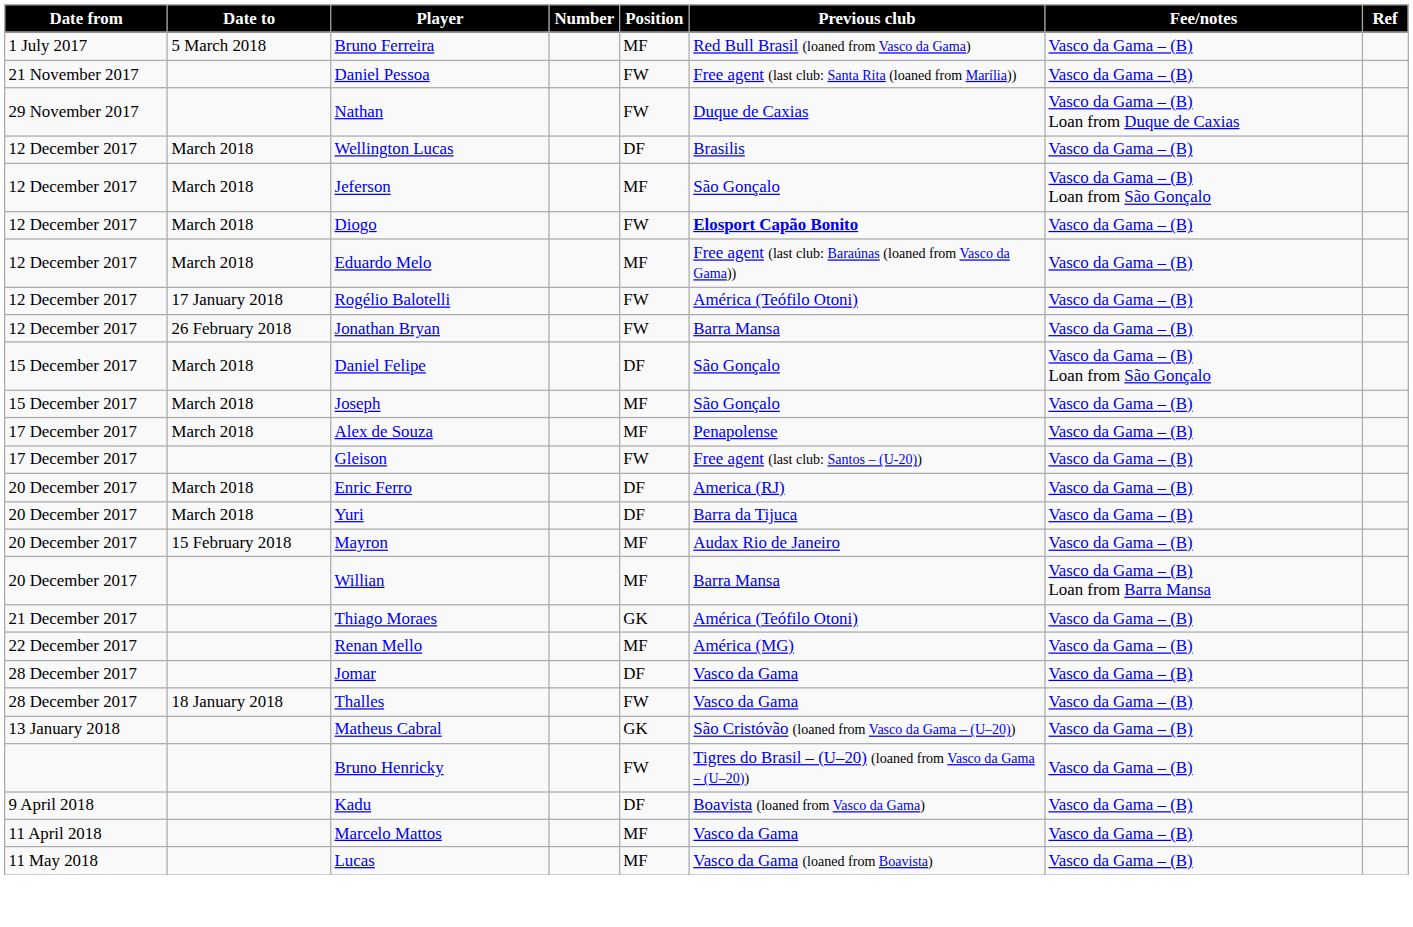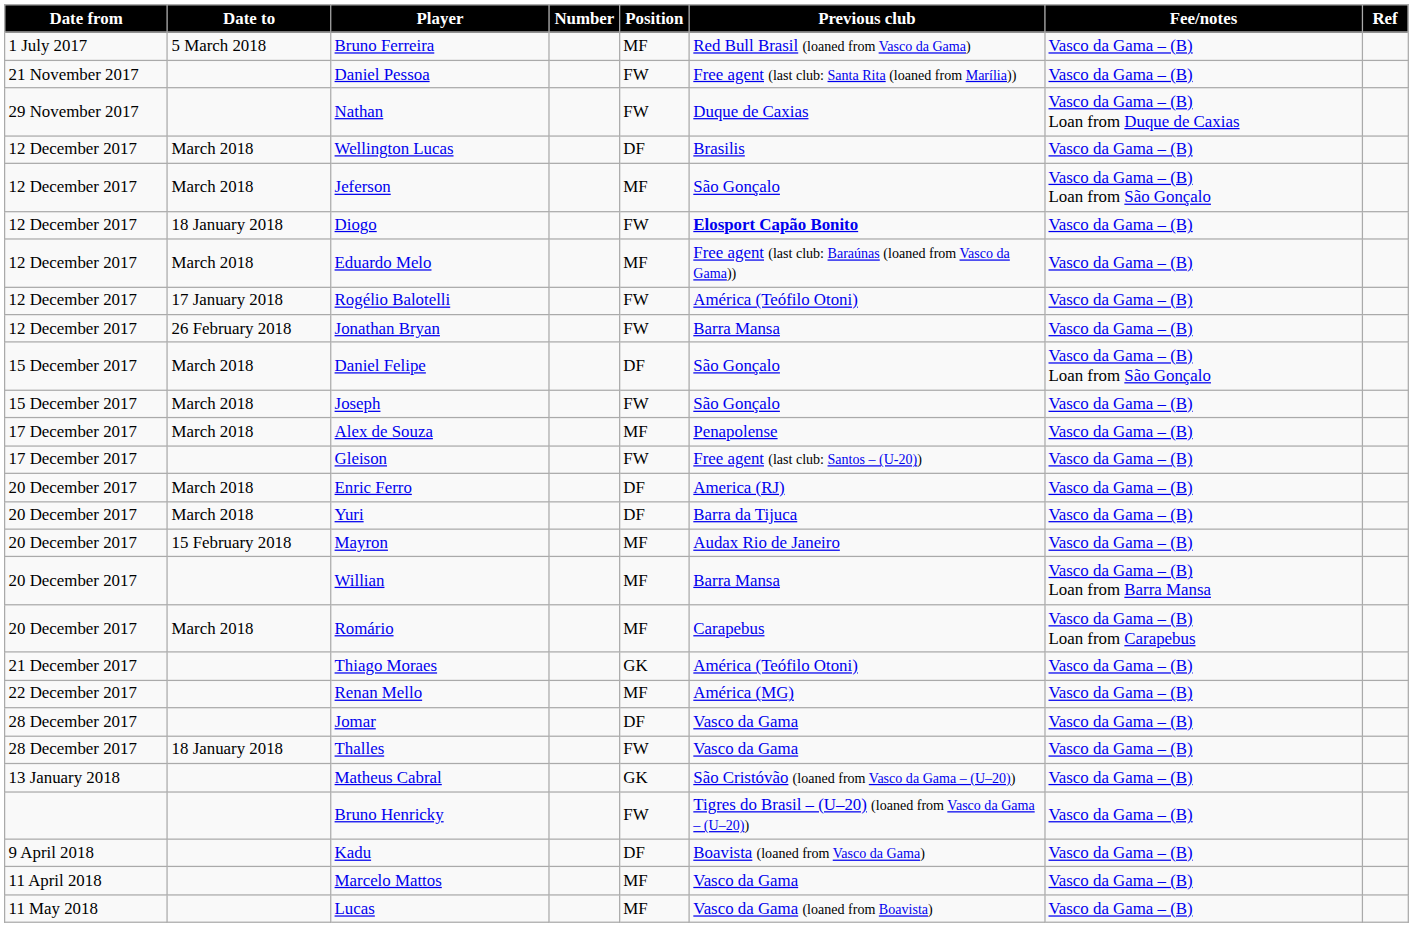 <table class="wikitable" style="text-align:left; font-size:85%;">
 <tr>
 <th style="background:#000000; color:white; width:125px;">Date from</th>
 <th style="background:#000000; color:white; width:125px;">Date to</th>
 <th style="background:#000000; color:white; width:170px;">Player</th>
 <th style="background:#000000; color:white; width:50px;">Number</th>
 <th style="background:#000000; color:white; width:50px;">Position</th>
 <th style="background:#000000; color:white; width:280px;">Previous club</th>
 <th style="background:#000000; color:white; width:250px;">Fee/notes</th>
 <th style="background:#000000; color:white; width:30px;">Ref</th>
 </tr>
 <tr>
 <td>1 July 2017</td>
 <td>5 March 2018</td>
 <td> <a href='#'>Bruno Ferreira</a></td>
 <td></td>
 <td>MF</td>
 <td> <a href='#'>Red Bull Brasil</a> <small>(loaned from <a href='#'>Vasco da Gama</a>)</small></td>
 <td><a href='#'>Vasco da Gama – (B)</a></td>
 <td></td>
 </tr>
 <tr>
 <td>21 November 2017</td>
 <td></td>
 <td> <a href='#'>Daniel Pessoa</a></td>
 <td></td>
 <td>FW</td>
 <td><a href='#'>Free agent</a> <small>(last club:  <a href='#'>Santa Rita</a> (loaned from <a href='#'>Marília</a>))</small></td>
 <td><a href='#'>Vasco da Gama – (B)</a></td>
 <td></td>
 </tr>
 <tr>
 <td>29 November 2017</td>
 <td></td>
 <td> <a href='#'>Nathan</a></td>
 <td></td>
 <td>FW</td>
 <td> <a href='#'>Duque de Caxias</a></td>
 <td><a href='#'>Vasco da Gama – (B)</a><br>Loan from <a href='#'>Duque de Caxias</a></td>
 <td></td>
 </tr>
 <tr>
 <td>12 December 2017</td>
 <td>March 2018</td>
 <td> <a href='#'>Wellington Lucas</a></td>
 <td></td>
 <td>DF</td>
 <td> <a href='#'>Brasilis</a></td>
 <td><a href='#'>Vasco da Gama – (B)</a></td>
 <td></td>
 </tr>
 <tr>
 <td>12 December 2017</td>
 <td>March 2018</td>
 <td> <a href='#'>Jeferson</a></td>
 <td></td>
 <td>MF</td>
 <td> <a href='#'>São Gonçalo</a></td>
 <td><a href='#'>Vasco da Gama – (B)</a><br>Loan from <a href='#'>São Gonçalo</a></td>
 <td></td>
 </tr>
 <tr>
 <td>12 December 2017</td>
-<td>March 2018</td>
+<td>18 January 2018</td>
 <td> <a href='#'>Diogo</a></td>
 <td></td>
 <td>FW</td>
 <td><strong> <a href='#'>Elosport Capão Bonito</a></strong></td>
 <td><a href='#'>Vasco da Gama – (B)</a></td>
 <td></td>
 </tr>
 <tr>
 <td>12 December 2017</td>
 <td>March 2018</td>
 <td> <a href='#'>Eduardo Melo</a></td>
 <td></td>
 <td>MF</td>
 <td><a href='#'>Free agent</a> <small>(last club:  <a href='#'>Baraúnas</a> (loaned from <a href='#'>Vasco da Gama</a>))</small></td>
 <td><a href='#'>Vasco da Gama – (B)</a></td>
 <td></td>
 </tr>
 <tr>
 <td>12 December 2017</td>
 <td>17 January 2018</td>
 <td> <a href='#'>Rogélio Balotelli</a></td>
 <td></td>
 <td>FW</td>
 <td> <a href='#'>América (Teófilo Otoni)</a></td>
 <td><a href='#'>Vasco da Gama – (B)</a></td>
 <td></td>
 </tr>
 <tr>
 <td>12 December 2017</td>
 <td>26 February 2018</td>
 <td> <a href='#'>Jonathan Bryan</a></td>
 <td></td>
 <td>FW</td>
 <td> <a href='#'>Barra Mansa</a></td>
 <td><a href='#'>Vasco da Gama – (B)</a></td>
 <td></td>
 </tr>
 <tr>
 <td>15 December 2017</td>
 <td>March 2018</td>
 <td> <a href='#'>Daniel Felipe</a></td>
 <td></td>
 <td>DF</td>
 <td> <a href='#'>São Gonçalo</a></td>
 <td><a href='#'>Vasco da Gama – (B)</a><br>Loan from <a href='#'>São Gonçalo</a></td>
 <td></td>
 </tr>
 <tr>
 <td>15 December 2017</td>
 <td>March 2018</td>
 <td> <a href='#'>Joseph</a></td>
 <td></td>
-<td>MF</td>
+<td>FW</td>
 <td> <a href='#'>São Gonçalo</a></td>
 <td><a href='#'>Vasco da Gama – (B)</a></td>
 <td></td>
 </tr>
 <tr>
 <td>17 December 2017</td>
 <td>March 2018</td>
 <td> <a href='#'>Alex de Souza</a></td>
 <td></td>
 <td>MF</td>
 <td> <a href='#'>Penapolense</a></td>
 <td><a href='#'>Vasco da Gama – (B)</a></td>
 <td></td>
 </tr>
 <tr>
 <td>17 December 2017</td>
 <td></td>
 <td> <a href='#'>Gleison</a></td>
 <td></td>
 <td>FW</td>
 <td><a href='#'>Free agent</a> <small>(last club:  <a href='#'>Santos – (U-20)</a>)</small></td>
 <td><a href='#'>Vasco da Gama – (B)</a></td>
 <td></td>
 </tr>
 <tr>
 <td>20 December 2017</td>
 <td>March 2018</td>
 <td> <a href='#'>Enric Ferro</a></td>
 <td></td>
 <td>DF</td>
 <td> <a href='#'>America (RJ)</a></td>
 <td><a href='#'>Vasco da Gama – (B)</a></td>
 <td></td>
 </tr>
 <tr>
 <td>20 December 2017</td>
 <td>March 2018</td>
 <td> <a href='#'>Yuri</a></td>
 <td></td>
 <td>DF</td>
 <td> <a href='#'>Barra da Tijuca</a></td>
 <td><a href='#'>Vasco da Gama – (B)</a></td>
 <td></td>
 </tr>
 <tr>
 <td>20 December 2017</td>
 <td>15 February 2018</td>
 <td> <a href='#'>Mayron</a></td>
 <td></td>
 <td>MF</td>
 <td> <a href='#'>Audax Rio de Janeiro</a></td>
 <td><a href='#'>Vasco da Gama – (B)</a></td>
 <td></td>
 </tr>
 <tr>
 <td>20 December 2017</td>
 <td></td>
 <td> <a href='#'>Willian</a></td>
 <td></td>
 <td>MF</td>
 <td> <a href='#'>Barra Mansa</a></td>
 <td><a href='#'>Vasco da Gama – (B)</a><br>Loan from <a href='#'>Barra Mansa</a></td>
+<td></td>
+</tr>
+<tr>
+<td>20 December 2017</td>
+<td>March 2018</td>
+<td> <a href='#'>Romário</a></td>
+<td></td>
+<td>MF</td>
+<td> <a href='#'>Carapebus</a></td>
+<td><a href='#'>Vasco da Gama – (B)</a><br>Loan from <a href='#'>Carapebus</a></td>
 <td></td>
 </tr>
 <tr>
 <td>21 December 2017</td>
 <td></td>
 <td> <a href='#'>Thiago Moraes</a></td>
 <td></td>
 <td>GK</td>
 <td> <a href='#'>América (Teófilo Otoni)</a></td>
 <td><a href='#'>Vasco da Gama – (B)</a></td>
 <td></td>
 </tr>
 <tr>
 <td>22 December 2017</td>
 <td></td>
 <td> <a href='#'>Renan Mello</a></td>
 <td></td>
 <td>MF</td>
 <td> <a href='#'>América (MG)</a></td>
 <td><a href='#'>Vasco da Gama – (B)</a></td>
 <td></td>
 </tr>
 <tr>
 <td>28 December 2017</td>
 <td></td>
 <td> <a href='#'>Jomar</a></td>
 <td></td>
 <td>DF</td>
 <td> <a href='#'>Vasco da Gama</a></td>
 <td><a href='#'>Vasco da Gama – (B)</a></td>
 <td></td>
 </tr>
 <tr>
 <td>28 December 2017</td>
 <td>18 January 2018</td>
 <td> <a href='#'>Thalles</a></td>
 <td></td>
 <td>FW</td>
 <td> <a href='#'>Vasco da Gama</a></td>
 <td><a href='#'>Vasco da Gama – (B)</a></td>
 <td></td>
 </tr>
 <tr>
 <td>13 January 2018</td>
 <td></td>
 <td> <a href='#'>Matheus Cabral</a></td>
 <td></td>
 <td>GK</td>
 <td> <a href='#'>São Cristóvão</a> <small>(loaned from <a href='#'>Vasco da Gama – (U–20)</a>)</small></td>
 <td><a href='#'>Vasco da Gama – (B)</a></td>
 <td></td>
 </tr>
 <tr>
 <td></td>
 <td></td>
 <td> <a href='#'>Bruno Henricky</a></td>
 <td></td>
 <td>FW</td>
 <td> <a href='#'>Tigres do Brasil – (U–20)</a> <small>(loaned from <a href='#'>Vasco da Gama – (U–20)</a>)</small></td>
 <td><a href='#'>Vasco da Gama – (B)</a></td>
 <td></td>
 </tr>
 <tr>
 <td>9 April 2018</td>
 <td></td>
 <td> <a href='#'>Kadu</a></td>
 <td></td>
 <td>DF</td>
 <td> <a href='#'>Boavista</a> <small>(loaned from <a href='#'>Vasco da Gama</a>)</small></td>
 <td><a href='#'>Vasco da Gama – (B)</a></td>
 <td></td>
 </tr>
 <tr>
 <td>11 April 2018</td>
 <td></td>
 <td> <a href='#'>Marcelo Mattos</a></td>
 <td></td>
 <td>MF</td>
 <td> <a href='#'>Vasco da Gama</a></td>
 <td><a href='#'>Vasco da Gama – (B)</a></td>
 <td></td>
 </tr>
 <tr>
 <td>11 May 2018</td>
 <td></td>
 <td> <a href='#'>Lucas</a></td>
 <td></td>
 <td>MF</td>
 <td> <a href='#'>Vasco da Gama</a> <small>(loaned from <a href='#'>Boavista</a>)</small></td>
 <td><a href='#'>Vasco da Gama – (B)</a></td>
 <td></td>
 </tr>
 </table>
